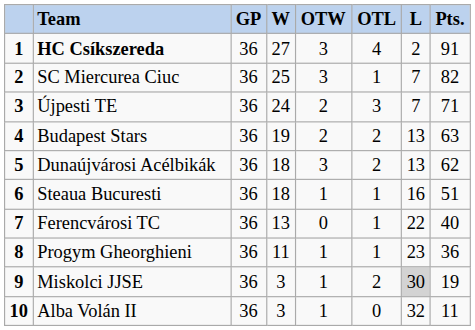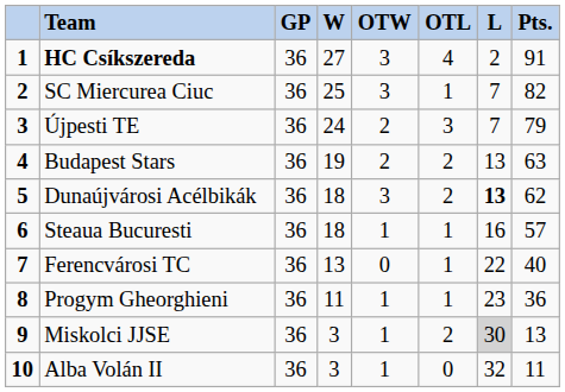 <table class="wikitable" width=65%>
 <tr style="font-weight:bold; background-color:#BCD2EE;" align="center">
 <td></td>
 <td align=left>Team</td>
 <td>GP</td>
 <td>W</td>
 <td>OTW</td>
 <td>OTL</td>
 <td>L</td>
 <td>Pts.</td>
 </tr>
 <tr align=center>
 <td><strong>1</strong></td>
 <td align=left><strong>HC Csíkszereda</strong></td>
 <td>36</td>
 <td>27</td>
 <td>3</td>
 <td>4</td>
 <td>2</td>
 <td>91</td>
 </tr>
 <tr align=center>
 <td><strong>2</strong></td>
 <td align=left>SC Miercurea Ciuc</td>
 <td>36</td>
 <td>25</td>
 <td>3</td>
 <td>1</td>
 <td>7</td>
 <td>82</td>
 </tr>
 <tr align=center>
 <td><strong>3</strong></td>
 <td align=left>Újpesti TE</td>
 <td>36</td>
 <td>24</td>
 <td>2</td>
 <td>3</td>
 <td>7</td>
-<td>71</td>
+<td>79</td>
 </tr>
 <tr align=center>
 <td><strong>4</strong></td>
 <td align=left>Budapest Stars</td>
 <td>36</td>
 <td>19</td>
 <td>2</td>
 <td>2</td>
 <td>13</td>
 <td>63</td>
 </tr>
 <tr align=center>
 <td><strong>5</strong></td>
 <td align=left>Dunaújvárosi Acélbikák</td>
 <td>36</td>
 <td>18</td>
 <td>3</td>
 <td>2</td>
-<td>13</td>
+<td><strong>13</strong></td>
 <td>62</td>
 </tr>
 <tr align=center>
 <td><strong>6</strong></td>
 <td align=left>Steaua Bucuresti</td>
 <td>36</td>
 <td>18</td>
 <td>1</td>
 <td>1</td>
 <td>16</td>
-<td>51</td>
+<td>57</td>
 </tr>
 <tr align=center>
 <td><strong>7</strong></td>
 <td align=left>Ferencvárosi TC</td>
 <td>36</td>
 <td>13</td>
 <td>0</td>
 <td>1</td>
 <td>22</td>
 <td>40</td>
 </tr>
 <tr align=center>
 <td><strong>8</strong></td>
 <td align=left>Progym Gheorghieni</td>
 <td>36</td>
 <td>11</td>
 <td>1</td>
 <td>1</td>
 <td>23</td>
 <td>36</td>
 </tr>
 <tr align=center>
 <td><strong>9</strong></td>
 <td align=left>Miskolci JJSE</td>
 <td>36</td>
 <td>3</td>
 <td>1</td>
 <td>2</td>
 <td style="background: lightgrey;">30</td>
-<td>19</td>
+<td>13</td>
 </tr>
 <tr align=center>
 <td><strong>10</strong></td>
 <td align=left>Alba Volán II</td>
 <td>36</td>
 <td>3</td>
 <td>1</td>
 <td>0</td>
 <td>32</td>
 <td>11</td>
 </tr>
 </table>
